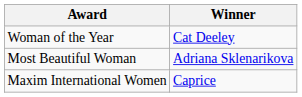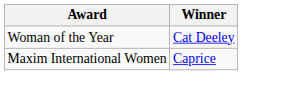 <table class="wikitable">
 <tr>
 <th>Award</th>
 <th>Winner</th>
 </tr>
 <tr>
 <td>Woman of the Year</td>
 <td><a href='#'>Cat Deeley</a></td>
 </tr>
 <tr>
-<td>Most Beautiful Woman</td>
-<td><a href='#'>Adriana Sklenarikova</a></td>
-</tr>
-<tr>
 <td>Maxim International Women</td>
 <td><a href='#'>Caprice</a></td>
 </tr>
 </table>
